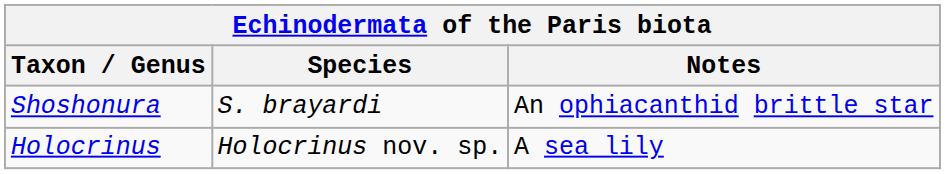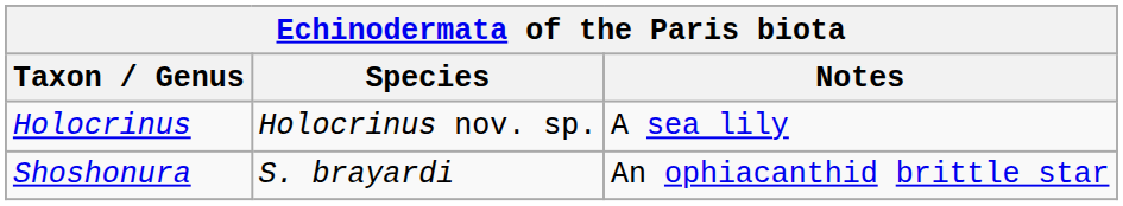 <table class="wikitable" align="center">
 <tr>
 <th colspan="3" align="center"><strong><a href='#'>Echinodermata</a> of the Paris biota</strong></th>
 </tr>
 <tr>
 <th>Taxon / Genus</th>
 <th>Species</th>
 <th>Notes</th>
 </tr>
 <tr>
+<td><em><a href='#'>Holocrinus</a></em></td>
+<td><em>Holocrinus</em> nov. sp.</td>
+<td>A <a href='#'>sea lily</a></td>
+</tr>
+<tr>
 <td><em><a href='#'>Shoshonura</a></em></td>
 <td><em>S. brayardi</em></td>
 <td>An <a href='#'>ophiacanthid</a> <a href='#'>brittle star</a></td>
 </tr>
-<tr>
-<td><em><a href='#'>Holocrinus</a></em></td>
-<td><em>Holocrinus</em> nov. sp.</td>
-<td>A <a href='#'>sea lily</a></td>
-</tr>
 </table>
